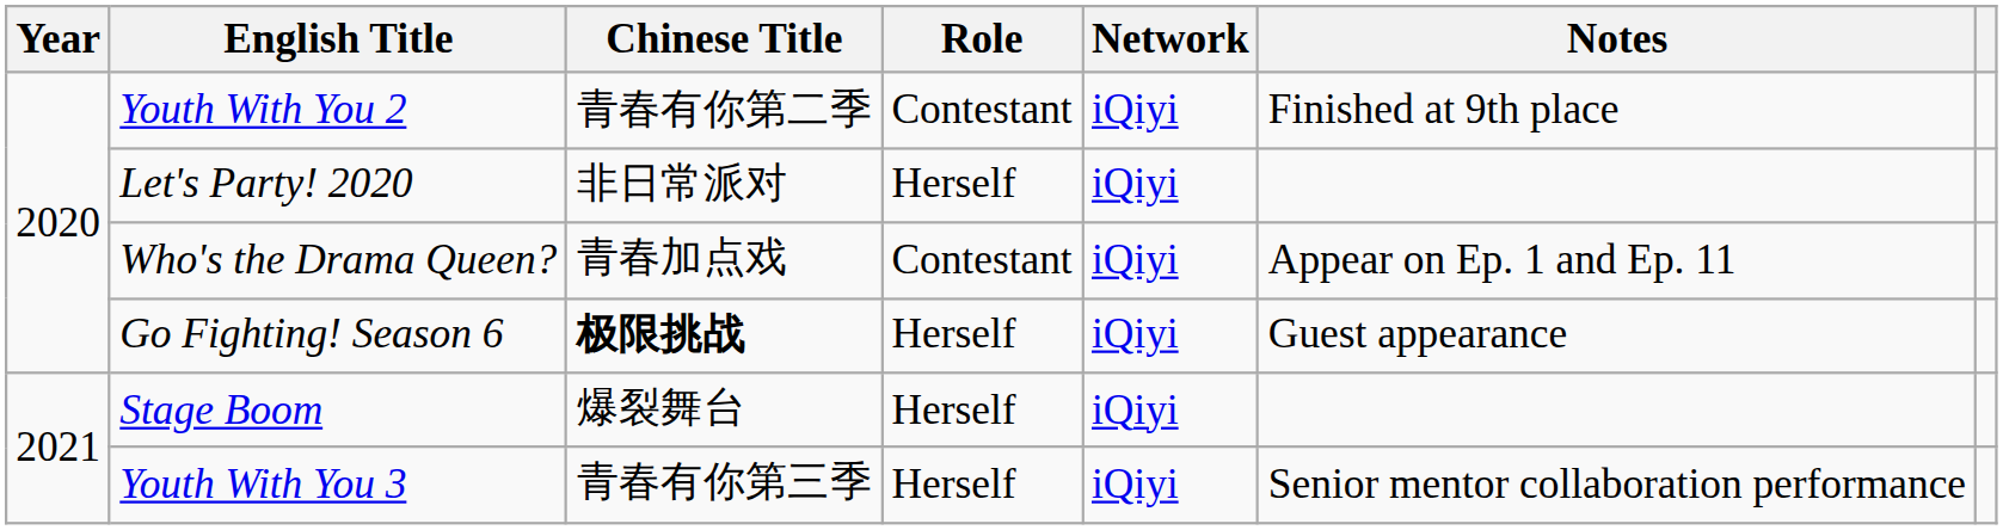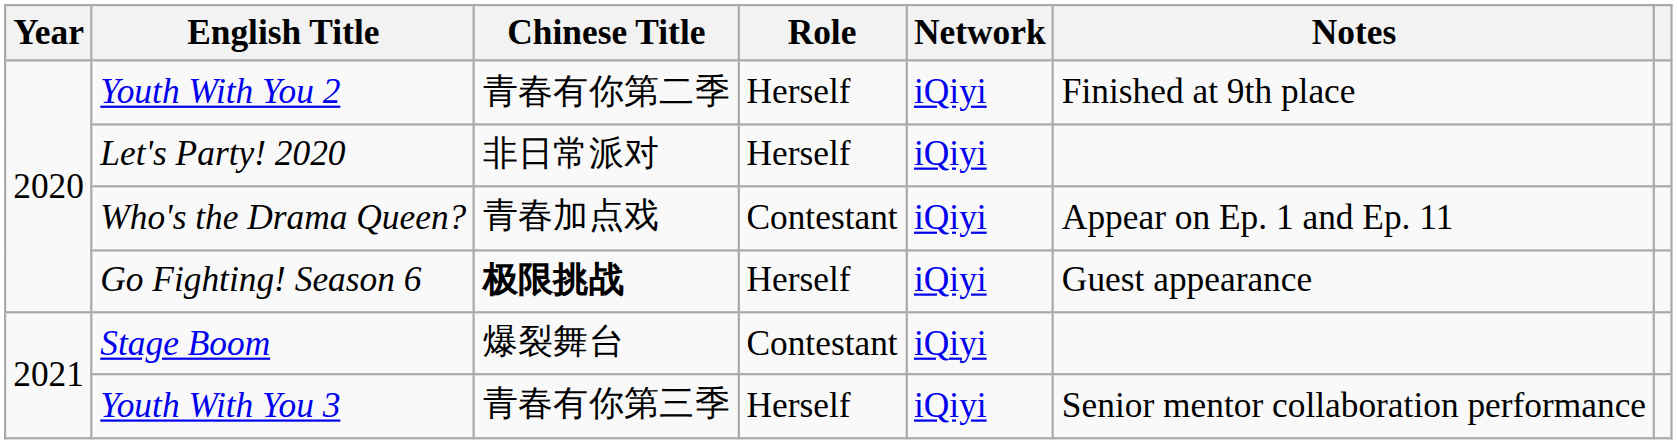 <table class="wikitable">
 <tr>
 <th>Year</th>
 <th>English Title</th>
 <th>Chinese Title</th>
 <th>Role</th>
 <th>Network</th>
 <th>Notes</th>
 <th></th>
 </tr>
 <tr>
 <td rowspan="4">2020</td>
 <td><em><a href='#'>Youth With You 2</a></em></td>
 <td>青春有你第二季</td>
-<td>Contestant</td>
+<td>Herself</td>
 <td><a href='#'>iQiyi</a></td>
 <td>Finished at 9th place</td>
 <td></td>
 </tr>
 <tr>
 <td><em>Let's Party! 2020</em></td>
 <td>非日常派对</td>
 <td>Herself</td>
 <td><a href='#'>iQiyi</a></td>
 <td></td>
 <td></td>
 </tr>
 <tr>
 <td><em>Who's the Drama Queen?</em></td>
 <td>青春加点戏</td>
 <td>Contestant</td>
 <td><a href='#'>iQiyi</a></td>
 <td>Appear on Ep. 1 and Ep. 11</td>
 <td></td>
 </tr>
 <tr>
 <td><em>Go Fighting! Season 6</em></td>
 <td><strong>极限挑战</strong></td>
 <td>Herself</td>
 <td><a href='#'>iQiyi</a></td>
 <td>Guest appearance</td>
 <td></td>
 </tr>
 <tr>
 <td rowspan="2">2021</td>
 <td><em><a href='#'>Stage Boom</a></em></td>
 <td>爆裂舞台</td>
-<td>Herself</td>
+<td>Contestant</td>
 <td><a href='#'>iQiyi</a></td>
 <td></td>
 <td></td>
 </tr>
 <tr>
 <td><em><a href='#'>Youth With You 3</a></em></td>
 <td>青春有你第三季</td>
 <td>Herself</td>
 <td><a href='#'>iQiyi</a></td>
 <td>Senior mentor collaboration performance</td>
 <td></td>
 </tr>
 </table>
